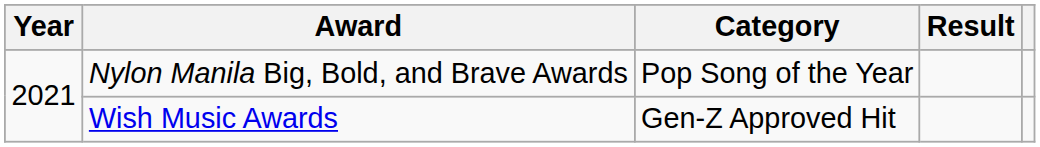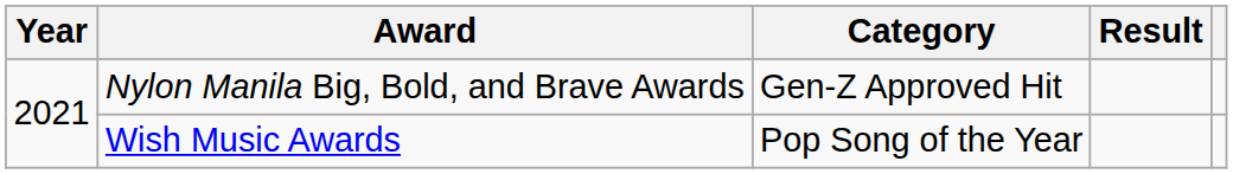 <table class="wikitable">
 <tr>
 <th>Year</th>
 <th>Award</th>
 <th>Category</th>
 <th>Result</th>
 <th></th>
 </tr>
 <tr>
 <td rowspan="2">2021</td>
 <td><em>Nylon Manila</em> Big, Bold, and Brave Awards</td>
-<td>Pop Song of the Year</td>
+<td>Gen-Z Approved Hit</td>
 <td></td>
 <td></td>
 </tr>
 <tr>
 <td><a href='#'>Wish Music Awards</a></td>
-<td>Gen-Z Approved Hit</td>
+<td>Pop Song of the Year</td>
 <td></td>
 <td></td>
 </tr>
 </table>
